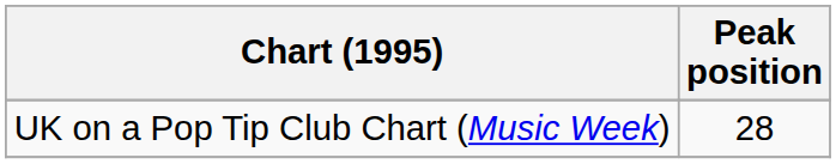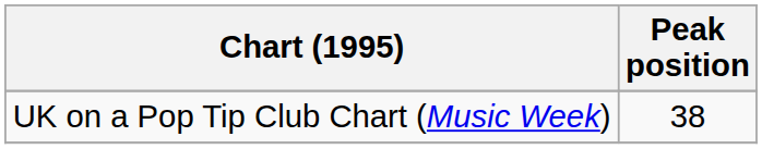 <table class="wikitable sortable">
 <tr>
 <th>Chart (1995)</th>
 <th>Peak<br>position</th>
 </tr>
 <tr>
 </tr>
 <tr>
 </tr>
 <tr>
 </tr>
 <tr>
 </tr>
 <tr>
 </tr>
 <tr>
 </tr>
 <tr>
 <td align="left">UK on a Pop Tip Club Chart (<em><a href='#'>Music Week</a></em>)</td>
-<td align="center">28</td>
+<td align="center">38</td>
 </tr>
 <tr>
 </tr>
 <tr>
 </tr>
 <tr>
 </tr>
 <tr>
 </tr>
 </table>
